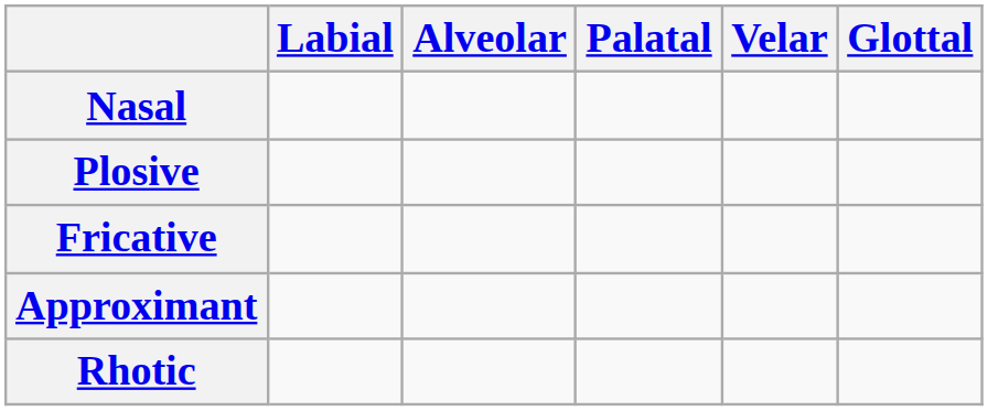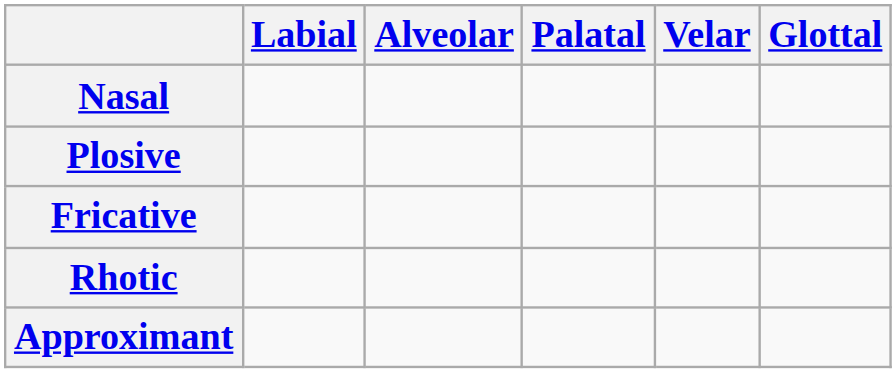 <table class="wikitable" style="text-align:center;">
 <tr>
 <th></th>
 <th><a href='#'>Labial</a></th>
 <th><a href='#'>Alveolar</a></th>
 <th><a href='#'>Palatal</a></th>
 <th><a href='#'>Velar</a></th>
 <th><a href='#'>Glottal</a></th>
 </tr>
 <tr>
 <th><a href='#'>Nasal</a></th>
 <td></td>
 <td></td>
 <td></td>
 <td></td>
 <td></td>
 </tr>
 <tr>
 <th><a href='#'>Plosive</a></th>
 <td></td>
 <td></td>
 <td></td>
 <td></td>
 <td></td>
 </tr>
 <tr>
 <th><a href='#'>Fricative</a></th>
 <td></td>
 <td></td>
 <td></td>
 <td></td>
 <td></td>
 </tr>
 <tr>
+<th><a href='#'>Rhotic</a></th>
+<td></td>
+<td></td>
+<td></td>
+<td></td>
+<td></td>
+</tr>
+<tr>
 <th><a href='#'>Approximant</a></th>
 <td></td>
 <td></td>
 <td></td>
 <td></td>
 <td></td>
 </tr>
-<tr>
-<th><a href='#'>Rhotic</a></th>
-<td></td>
-<td></td>
-<td></td>
-<td></td>
-<td></td>
-</tr>
 </table>
